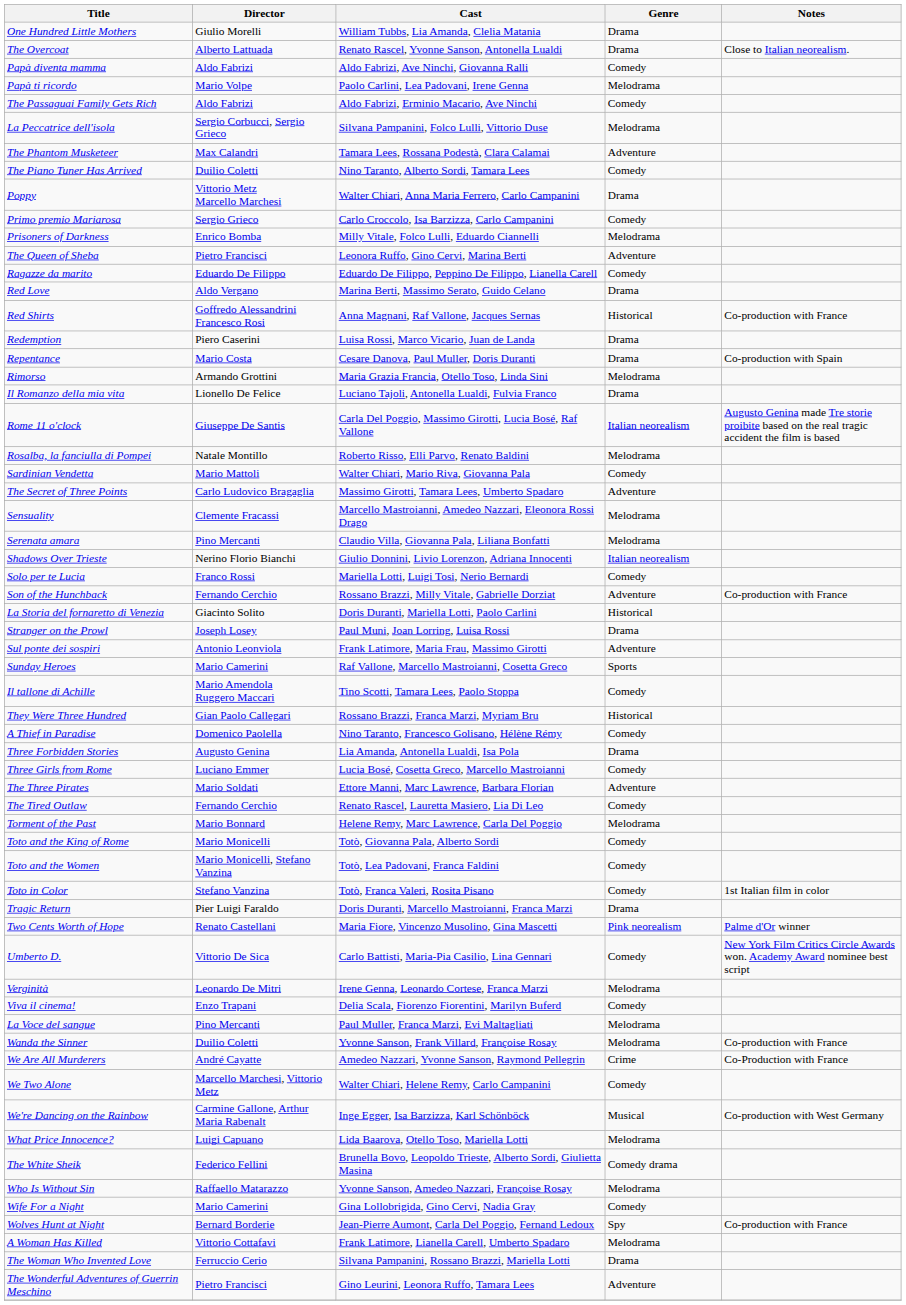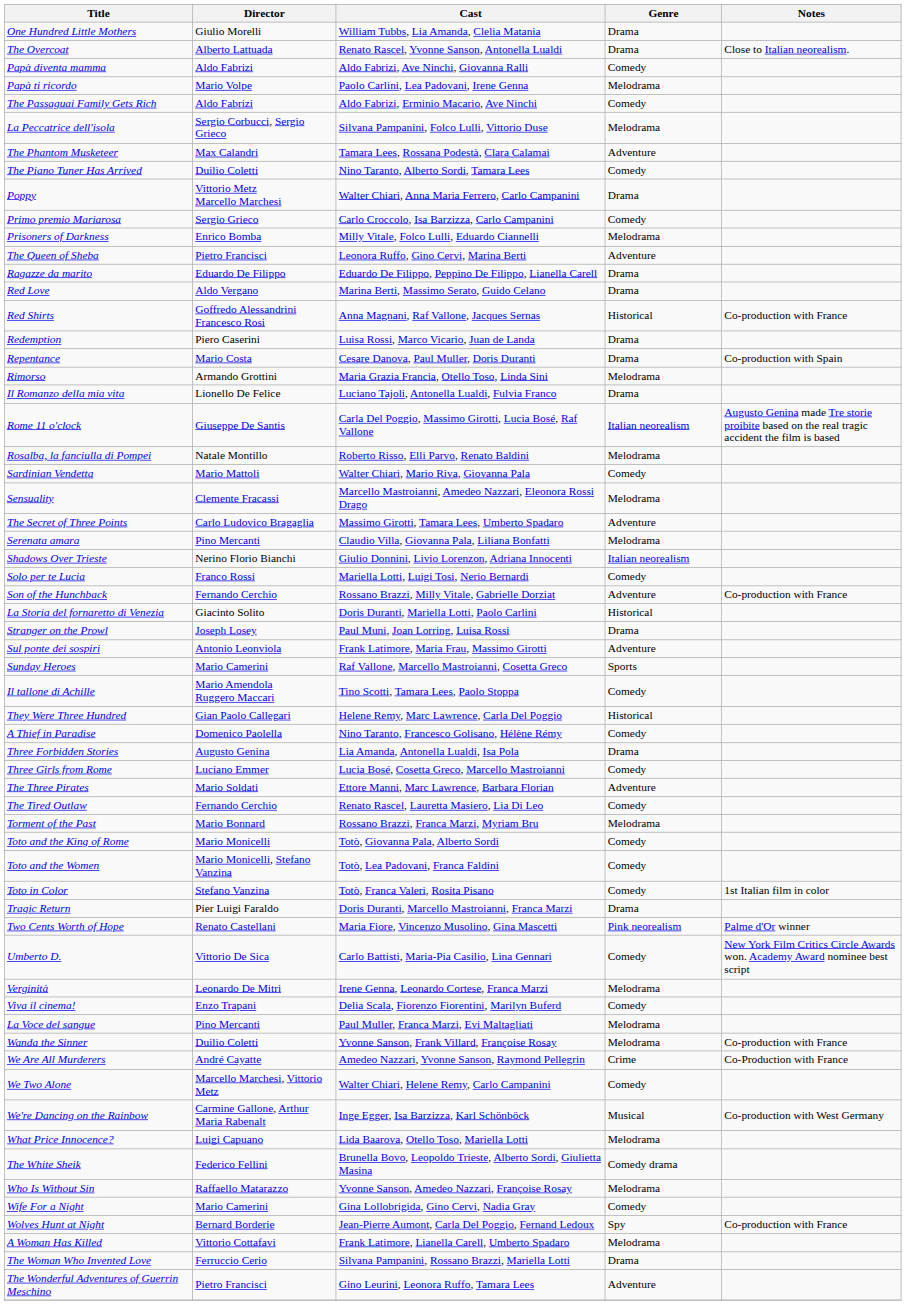 <table class="wikitable" style="width:100%;">
 <tr>
 <th style="width:21%;">Title</th>
 <th style="width:16%;">Director</th>
 <th style="width:30%;">Cast</th>
 <th style="width:13%;">Genre</th>
 <th style="width:20%;">Notes</th>
 </tr>
 <tr>
 <td><em><a href='#'>One Hundred Little Mothers</a></em></td>
 <td>Giulio Morelli</td>
 <td><a href='#'>William Tubbs</a>, <a href='#'>Lia Amanda</a>, <a href='#'>Clelia Matania</a></td>
 <td>Drama</td>
 <td></td>
 </tr>
 <tr>
 <td><em><a href='#'>The Overcoat</a></em></td>
 <td><a href='#'>Alberto Lattuada</a></td>
 <td><a href='#'>Renato Rascel</a>, <a href='#'>Yvonne Sanson</a>, <a href='#'>Antonella Lualdi</a></td>
 <td>Drama</td>
 <td>Close to <a href='#'>Italian neorealism</a>.</td>
 </tr>
 <tr>
 <td><em><a href='#'>Papà diventa mamma</a></em></td>
 <td><a href='#'>Aldo Fabrizi</a></td>
 <td><a href='#'>Aldo Fabrizi</a>, <a href='#'>Ave Ninchi</a>, <a href='#'>Giovanna Ralli</a></td>
 <td>Comedy</td>
 <td></td>
 </tr>
 <tr>
 <td><em><a href='#'>Papà ti ricordo</a></em></td>
 <td><a href='#'>Mario Volpe</a></td>
 <td><a href='#'>Paolo Carlini</a>, <a href='#'>Lea Padovani</a>, <a href='#'>Irene Genna</a></td>
 <td>Melodrama</td>
 <td></td>
 </tr>
 <tr>
 <td><em><a href='#'>The Passaguai Family Gets Rich</a></em></td>
 <td><a href='#'>Aldo Fabrizi</a></td>
 <td><a href='#'>Aldo Fabrizi</a>, <a href='#'>Erminio Macario</a>, <a href='#'>Ave Ninchi</a></td>
 <td>Comedy</td>
 <td></td>
 </tr>
 <tr>
 <td><em><a href='#'>La Peccatrice dell'isola</a></em></td>
 <td><a href='#'>Sergio Corbucci</a>, <a href='#'>Sergio Grieco</a></td>
 <td><a href='#'>Silvana Pampanini</a>, <a href='#'>Folco Lulli</a>, <a href='#'>Vittorio Duse</a></td>
 <td>Melodrama</td>
 <td></td>
 </tr>
 <tr>
 <td><em><a href='#'>The Phantom Musketeer</a></em></td>
 <td><a href='#'>Max Calandri</a></td>
 <td><a href='#'>Tamara Lees</a>, <a href='#'>Rossana Podestà</a>, <a href='#'>Clara Calamai</a></td>
 <td>Adventure</td>
 <td></td>
 </tr>
 <tr>
 <td><em><a href='#'>The Piano Tuner Has Arrived</a></em></td>
 <td><a href='#'>Duilio Coletti</a></td>
 <td><a href='#'>Nino Taranto</a>, <a href='#'>Alberto Sordi</a>, <a href='#'>Tamara Lees</a></td>
 <td>Comedy</td>
 <td></td>
 </tr>
 <tr>
 <td><em><a href='#'>Poppy</a></em></td>
 <td><a href='#'>Vittorio Metz</a> <br> <a href='#'>Marcello Marchesi</a></td>
 <td><a href='#'>Walter Chiari</a>, <a href='#'>Anna Maria Ferrero</a>, <a href='#'>Carlo Campanini</a></td>
 <td>Drama</td>
 <td></td>
 </tr>
 <tr>
 <td><em><a href='#'>Primo premio Mariarosa</a></em></td>
 <td><a href='#'>Sergio Grieco</a></td>
 <td><a href='#'>Carlo Croccolo</a>, <a href='#'>Isa Barzizza</a>, <a href='#'>Carlo Campanini</a></td>
 <td>Comedy</td>
 <td></td>
 </tr>
 <tr>
 <td><em><a href='#'>Prisoners of Darkness</a></em></td>
 <td><a href='#'>Enrico Bomba</a></td>
 <td><a href='#'>Milly Vitale</a>, <a href='#'>Folco Lulli</a>, <a href='#'>Eduardo Ciannelli</a></td>
 <td>Melodrama</td>
 <td></td>
 </tr>
 <tr>
 <td><em><a href='#'>The Queen of Sheba</a></em></td>
 <td><a href='#'>Pietro Francisci</a></td>
 <td><a href='#'>Leonora Ruffo</a>, <a href='#'>Gino Cervi</a>, <a href='#'>Marina Berti</a></td>
 <td>Adventure</td>
 <td></td>
 </tr>
 <tr>
 <td><em><a href='#'>Ragazze da marito</a></em></td>
 <td><a href='#'>Eduardo De Filippo</a></td>
 <td><a href='#'>Eduardo De Filippo</a>, <a href='#'>Peppino De Filippo</a>, <a href='#'>Lianella Carell</a></td>
-<td>Comedy</td>
+<td>Drama</td>
 <td></td>
 </tr>
 <tr>
 <td><em><a href='#'>Red Love</a></em></td>
 <td><a href='#'>Aldo Vergano</a></td>
 <td><a href='#'>Marina Berti</a>, <a href='#'>Massimo Serato</a>, <a href='#'>Guido Celano</a></td>
 <td>Drama</td>
 <td></td>
 </tr>
 <tr>
 <td><em><a href='#'>Red Shirts</a></em></td>
 <td><a href='#'>Goffredo Alessandrini</a> <br> <a href='#'>Francesco Rosi</a></td>
 <td><a href='#'>Anna Magnani</a>, <a href='#'>Raf Vallone</a>, <a href='#'>Jacques Sernas </a></td>
 <td>Historical</td>
 <td>Co-production with France</td>
 </tr>
 <tr>
 <td><em><a href='#'>Redemption</a></em></td>
 <td>Piero Caserini</td>
 <td><a href='#'>Luisa Rossi</a>, <a href='#'>Marco Vicario</a>, <a href='#'>Juan de Landa</a></td>
 <td>Drama</td>
 <td></td>
 </tr>
 <tr>
 <td><em><a href='#'>Repentance</a></em></td>
 <td><a href='#'>Mario Costa</a></td>
 <td><a href='#'>Cesare Danova</a>, <a href='#'>Paul Muller</a>, <a href='#'>Doris Duranti</a></td>
 <td>Drama</td>
 <td>Co-production with Spain</td>
 </tr>
 <tr>
 <td><em><a href='#'>Rimorso</a></em></td>
 <td>Armando Grottini</td>
 <td><a href='#'>Maria Grazia Francia</a>, <a href='#'>Otello Toso</a>, <a href='#'>Linda Sini</a></td>
 <td>Melodrama</td>
 <td></td>
 </tr>
 <tr>
 <td><em><a href='#'>Il Romanzo della mia vita</a></em></td>
 <td>Lionello De Felice</td>
 <td><a href='#'>Luciano Tajoli</a>, <a href='#'>Antonella Lualdi</a>, <a href='#'>Fulvia Franco</a></td>
 <td>Drama</td>
 <td></td>
 </tr>
 <tr>
 <td><em><a href='#'>Rome 11 o'clock</a></em></td>
 <td><a href='#'>Giuseppe De Santis</a></td>
 <td><a href='#'>Carla Del Poggio</a>, <a href='#'>Massimo Girotti</a>, <a href='#'>Lucia Bosé</a>, <a href='#'>Raf Vallone</a></td>
 <td><a href='#'>Italian neorealism</a></td>
 <td><a href='#'>Augusto Genina</a>  made <a href='#'>Tre storie proibite</a> based on the real tragic accident the film is based</td>
 </tr>
 <tr>
 <td><em><a href='#'>Rosalba, la fanciulla di Pompei</a></em></td>
 <td>Natale Montillo</td>
 <td><a href='#'>Roberto Risso</a>, <a href='#'>Elli Parvo</a>, <a href='#'>Renato Baldini</a></td>
 <td>Melodrama</td>
 <td></td>
 </tr>
 <tr>
 <td><em><a href='#'>Sardinian Vendetta</a></em></td>
 <td><a href='#'>Mario Mattoli</a></td>
 <td><a href='#'>Walter Chiari</a>, <a href='#'>Mario Riva</a>, <a href='#'>Giovanna Pala</a></td>
 <td>Comedy</td>
 <td></td>
 </tr>
 <tr>
+<td><em><a href='#'>Sensuality</a></em></td>
+<td><a href='#'>Clemente Fracassi</a></td>
+<td><a href='#'>Marcello Mastroianni</a>, <a href='#'>Amedeo Nazzari</a>, <a href='#'>Eleonora Rossi Drago</a></td>
+<td>Melodrama</td>
+<td></td>
+</tr>
+<tr>
 <td><em><a href='#'>The Secret of Three Points</a></em></td>
 <td><a href='#'>Carlo Ludovico Bragaglia</a></td>
 <td><a href='#'>Massimo Girotti</a>, <a href='#'>Tamara Lees</a>, <a href='#'>Umberto Spadaro</a></td>
 <td>Adventure</td>
-<td></td>
-</tr>
-<tr>
-<td><em><a href='#'>Sensuality</a></em></td>
-<td><a href='#'>Clemente Fracassi</a></td>
-<td><a href='#'>Marcello Mastroianni</a>, <a href='#'>Amedeo Nazzari</a>, <a href='#'>Eleonora Rossi Drago</a></td>
-<td>Melodrama</td>
 <td></td>
 </tr>
 <tr>
 <td><em><a href='#'>Serenata amara</a></em></td>
 <td><a href='#'>Pino Mercanti</a></td>
 <td><a href='#'>Claudio Villa</a>, <a href='#'>Giovanna Pala</a>, <a href='#'>Liliana Bonfatti</a></td>
 <td>Melodrama</td>
 <td></td>
 </tr>
 <tr>
 <td><em><a href='#'>Shadows Over Trieste</a></em></td>
 <td>Nerino Florio Bianchi</td>
 <td><a href='#'>Giulio Donnini</a>, <a href='#'>Livio Lorenzon</a>, <a href='#'>Adriana Innocenti</a></td>
 <td><a href='#'>Italian neorealism</a></td>
 <td></td>
 </tr>
 <tr>
 <td><em><a href='#'>Solo per te Lucia</a></em></td>
 <td><a href='#'>Franco Rossi</a></td>
 <td><a href='#'>Mariella Lotti</a>, <a href='#'>Luigi Tosi</a>, <a href='#'>Nerio Bernardi</a></td>
 <td>Comedy</td>
 <td></td>
 </tr>
 <tr>
 <td><em><a href='#'>Son of the Hunchback</a></em></td>
 <td><a href='#'>Fernando Cerchio</a></td>
 <td><a href='#'>Rossano Brazzi</a>, <a href='#'>Milly Vitale</a>, <a href='#'>Gabrielle Dorziat</a></td>
 <td>Adventure</td>
 <td>Co-production with France</td>
 </tr>
 <tr>
 <td><em><a href='#'>La Storia del fornaretto di Venezia</a></em></td>
 <td>Giacinto Solito</td>
 <td><a href='#'>Doris Duranti</a>, <a href='#'>Mariella Lotti</a>, <a href='#'>Paolo Carlini</a></td>
 <td>Historical</td>
 <td></td>
 </tr>
 <tr>
 <td><em><a href='#'>Stranger on the Prowl</a></em></td>
 <td><a href='#'>Joseph Losey</a></td>
 <td><a href='#'>Paul Muni</a>, <a href='#'>Joan Lorring</a>, <a href='#'>Luisa Rossi</a></td>
 <td>Drama</td>
 <td></td>
 </tr>
 <tr>
 <td><em><a href='#'>Sul ponte dei sospiri</a></em></td>
 <td><a href='#'>Antonio Leonviola</a></td>
 <td><a href='#'>Frank Latimore</a>, <a href='#'>Maria Frau</a>, <a href='#'>Massimo Girotti </a></td>
 <td>Adventure</td>
 <td></td>
 </tr>
 <tr>
 <td><em><a href='#'>Sunday Heroes</a></em></td>
 <td><a href='#'>Mario Camerini</a></td>
 <td><a href='#'>Raf Vallone</a>,  <a href='#'>Marcello Mastroianni</a>, <a href='#'>Cosetta Greco</a></td>
 <td>Sports</td>
 <td></td>
 </tr>
 <tr>
 <td><em><a href='#'>Il tallone di Achille</a></em></td>
 <td><a href='#'>Mario Amendola</a><br><a href='#'>Ruggero Maccari</a></td>
 <td><a href='#'>Tino Scotti</a>, <a href='#'>Tamara Lees</a>, <a href='#'>Paolo Stoppa</a></td>
 <td>Comedy</td>
 <td></td>
 </tr>
 <tr>
 <td><em><a href='#'>They Were Three Hundred</a></em></td>
 <td><a href='#'>Gian Paolo Callegari</a></td>
-<td><a href='#'>Rossano Brazzi</a>, <a href='#'>Franca Marzi</a>, <a href='#'>Myriam Bru</a></td>
+<td><a href='#'>Helene Remy</a>, <a href='#'>Marc Lawrence</a>, <a href='#'>Carla Del Poggio</a></td>
 <td>Historical</td>
 <td></td>
 </tr>
 <tr>
 <td><em><a href='#'>A Thief in Paradise</a></em></td>
 <td><a href='#'>Domenico Paolella</a></td>
 <td><a href='#'>Nino Taranto</a>, <a href='#'>Francesco Golisano</a>, <a href='#'>Hélène Rémy</a></td>
 <td>Comedy</td>
 <td></td>
 </tr>
 <tr>
 <td><em><a href='#'>Three Forbidden Stories</a></em></td>
 <td><a href='#'>Augusto Genina</a></td>
 <td><a href='#'>Lia Amanda</a>, <a href='#'>Antonella Lualdi</a>, <a href='#'>Isa Pola</a></td>
 <td>Drama</td>
 <td></td>
 </tr>
 <tr>
 <td><em><a href='#'>Three Girls from Rome</a></em></td>
 <td><a href='#'>Luciano Emmer</a></td>
 <td><a href='#'>Lucia Bosé</a>, <a href='#'>Cosetta Greco</a>, <a href='#'>Marcello Mastroianni</a></td>
 <td>Comedy</td>
 <td></td>
 </tr>
 <tr>
 <td><em><a href='#'>The Three Pirates</a></em></td>
 <td><a href='#'>Mario Soldati</a></td>
 <td><a href='#'>Ettore Manni</a>, <a href='#'>Marc Lawrence</a>, <a href='#'>Barbara Florian</a></td>
 <td>Adventure</td>
 <td></td>
 </tr>
 <tr>
 <td><em><a href='#'>The Tired Outlaw</a></em></td>
 <td><a href='#'>Fernando Cerchio</a></td>
 <td><a href='#'>Renato Rascel</a>, <a href='#'>Lauretta Masiero</a>, <a href='#'>Lia Di Leo</a></td>
 <td>Comedy</td>
 <td></td>
 </tr>
 <tr>
 <td><em><a href='#'>Torment of the Past</a></em></td>
 <td><a href='#'>Mario Bonnard</a></td>
-<td><a href='#'>Helene Remy</a>, <a href='#'>Marc Lawrence</a>, <a href='#'>Carla Del Poggio</a></td>
+<td><a href='#'>Rossano Brazzi</a>, <a href='#'>Franca Marzi</a>, <a href='#'>Myriam Bru</a></td>
 <td>Melodrama</td>
 <td></td>
 </tr>
 <tr>
 <td><em><a href='#'>Toto and the King of Rome</a></em></td>
 <td><a href='#'>Mario Monicelli</a></td>
 <td><a href='#'>Totò</a>, <a href='#'>Giovanna Pala</a>, <a href='#'>Alberto Sordi</a></td>
 <td>Comedy</td>
 <td></td>
 </tr>
 <tr>
 <td><em><a href='#'>Toto and the Women</a></em></td>
 <td><a href='#'>Mario Monicelli</a>, <a href='#'>Stefano Vanzina</a></td>
 <td><a href='#'>Totò</a>, <a href='#'>Lea Padovani</a>, <a href='#'>Franca Faldini</a></td>
 <td>Comedy</td>
 <td></td>
 </tr>
 <tr>
 <td><em><a href='#'>Toto in Color</a></em></td>
 <td><a href='#'>Stefano Vanzina</a></td>
 <td><a href='#'>Totò</a>, <a href='#'>Franca Valeri</a>, <a href='#'>Rosita Pisano</a></td>
 <td>Comedy</td>
 <td>1st Italian film in color</td>
 </tr>
 <tr>
 <td><em><a href='#'>Tragic Return</a></em></td>
 <td>Pier Luigi Faraldo</td>
 <td><a href='#'>Doris Duranti</a>, <a href='#'>Marcello Mastroianni</a>, <a href='#'>Franca Marzi</a></td>
 <td>Drama</td>
 <td></td>
 </tr>
 <tr>
 <td><em><a href='#'>Two Cents Worth of Hope</a></em></td>
 <td><a href='#'>Renato Castellani</a></td>
 <td><a href='#'>Maria Fiore</a>, <a href='#'>Vincenzo Musolino</a>, <a href='#'>Gina Mascetti</a></td>
 <td><a href='#'>Pink neorealism</a></td>
 <td><a href='#'>Palme d'Or</a> winner</td>
 </tr>
 <tr>
 <td><em><a href='#'>Umberto D.</a></em></td>
 <td><a href='#'>Vittorio De Sica</a></td>
 <td><a href='#'>Carlo Battisti</a>, <a href='#'>Maria-Pia Casilio</a>, <a href='#'>Lina Gennari</a></td>
 <td>Comedy</td>
 <td><a href='#'>New York Film Critics Circle Awards</a> won. <a href='#'>Academy Award</a> nominee best script</td>
 </tr>
 <tr>
 <td><em><a href='#'>Verginità</a></em></td>
 <td><a href='#'>Leonardo De Mitri</a></td>
 <td><a href='#'>Irene Genna</a>, <a href='#'>Leonardo Cortese</a>, <a href='#'>Franca Marzi</a></td>
 <td>Melodrama</td>
 <td></td>
 </tr>
 <tr>
 <td><em><a href='#'>Viva il cinema!</a></em></td>
 <td><a href='#'>Enzo Trapani</a></td>
 <td><a href='#'>Delia Scala</a>, <a href='#'>Fiorenzo Fiorentini</a>, <a href='#'>Marilyn Buferd</a></td>
 <td>Comedy</td>
 <td></td>
 </tr>
 <tr>
 <td><em><a href='#'>La Voce del sangue</a></em></td>
 <td><a href='#'>Pino Mercanti</a></td>
 <td><a href='#'>Paul Muller</a>, <a href='#'>Franca Marzi</a>, <a href='#'>Evi Maltagliati</a></td>
 <td>Melodrama</td>
 <td></td>
 </tr>
 <tr>
 <td><em><a href='#'>Wanda the Sinner</a></em></td>
 <td><a href='#'>Duilio Coletti</a></td>
 <td><a href='#'>Yvonne Sanson</a>, <a href='#'>Frank Villard</a>, <a href='#'>Françoise Rosay</a></td>
 <td>Melodrama</td>
 <td>Co-production with France</td>
 </tr>
 <tr>
 <td><em><a href='#'>We Are All Murderers</a></em></td>
 <td><a href='#'>André Cayatte</a></td>
 <td><a href='#'>Amedeo Nazzari</a>, <a href='#'>Yvonne Sanson</a>, <a href='#'>Raymond Pellegrin</a></td>
 <td>Crime</td>
 <td>Co-Production with France</td>
 </tr>
 <tr>
 <td><em><a href='#'>We Two Alone</a></em></td>
 <td><a href='#'>Marcello Marchesi</a>, <a href='#'>Vittorio Metz</a></td>
 <td><a href='#'>Walter Chiari</a>, <a href='#'>Helene Remy</a>, <a href='#'>Carlo Campanini</a></td>
 <td>Comedy</td>
 <td></td>
 </tr>
 <tr>
 <td><em><a href='#'>We're Dancing on the Rainbow</a></em></td>
 <td><a href='#'>Carmine Gallone</a>, <a href='#'>Arthur Maria Rabenalt</a></td>
 <td><a href='#'>Inge Egger</a>, <a href='#'>Isa Barzizza</a>, <a href='#'>Karl Schönböck</a></td>
 <td>Musical</td>
 <td>Co-production with West Germany</td>
 </tr>
 <tr>
 <td><em><a href='#'>What Price Innocence?</a></em></td>
 <td><a href='#'>Luigi Capuano</a></td>
 <td><a href='#'>Lida Baarova</a>, <a href='#'>Otello Toso</a>, <a href='#'>Mariella Lotti</a></td>
 <td>Melodrama</td>
 <td></td>
 </tr>
 <tr>
 <td><em><a href='#'>The White Sheik</a></em></td>
 <td><a href='#'>Federico Fellini</a></td>
 <td><a href='#'>Brunella Bovo</a>, <a href='#'>Leopoldo Trieste</a>, <a href='#'>Alberto Sordi</a>, <a href='#'>Giulietta Masina</a></td>
 <td>Comedy drama</td>
 <td></td>
 </tr>
 <tr>
 <td><em><a href='#'>Who Is Without Sin</a></em></td>
 <td><a href='#'>Raffaello Matarazzo</a></td>
 <td><a href='#'>Yvonne Sanson</a>, <a href='#'>Amedeo Nazzari</a>, <a href='#'>Françoise Rosay</a></td>
 <td>Melodrama</td>
 <td></td>
 </tr>
 <tr>
 <td><em><a href='#'>Wife For a Night</a></em></td>
 <td><a href='#'>Mario Camerini</a></td>
 <td><a href='#'>Gina Lollobrigida</a>, <a href='#'>Gino Cervi</a>, <a href='#'>Nadia Gray</a></td>
 <td>Comedy</td>
 <td></td>
 </tr>
 <tr>
 <td><em><a href='#'>Wolves Hunt at Night</a></em></td>
 <td><a href='#'>Bernard Borderie</a></td>
 <td><a href='#'>Jean-Pierre Aumont</a>, <a href='#'>Carla Del Poggio</a>, <a href='#'>Fernand Ledoux</a></td>
 <td>Spy</td>
 <td>Co-production with France</td>
 </tr>
 <tr>
 <td><em><a href='#'>A Woman Has Killed</a></em></td>
 <td><a href='#'>Vittorio Cottafavi</a></td>
 <td><a href='#'>Frank Latimore</a>, <a href='#'>Lianella Carell</a>, <a href='#'>Umberto Spadaro</a></td>
 <td>Melodrama</td>
 <td></td>
 </tr>
 <tr>
 <td><em><a href='#'>The Woman Who Invented Love </a></em></td>
 <td><a href='#'>Ferruccio Cerio</a></td>
 <td><a href='#'>Silvana Pampanini</a>, <a href='#'>Rossano Brazzi</a>, <a href='#'>Mariella Lotti</a></td>
 <td>Drama</td>
 <td></td>
 </tr>
 <tr>
 <td><em><a href='#'>The Wonderful Adventures of Guerrin Meschino</a></em></td>
 <td><a href='#'>Pietro Francisci</a></td>
 <td><a href='#'>Gino Leurini</a>, <a href='#'>Leonora Ruffo</a>, <a href='#'>Tamara Lees</a></td>
 <td>Adventure</td>
 <td></td>
 </tr>
 <tr>
 </tr>
 </table>
